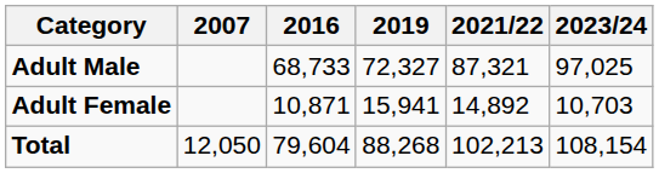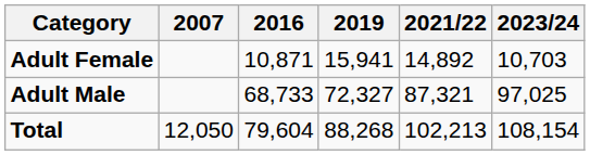 <table class="sortable wikitable">
 <tr>
 <th colspan="1">Category</th>
 <th>2007</th>
 <th>2016</th>
 <th>2019</th>
 <th>2021/22</th>
 <th>2023/24</th>
 </tr>
 <tr>
+<td><strong>Adult Female</strong></td>
+<td></td>
+<td>10,871</td>
+<td>15,941</td>
+<td>14,892</td>
+<td>10,703</td>
+</tr>
+<tr>
 <td><strong>Adult Male</strong></td>
 <td></td>
 <td>68,733</td>
 <td>72,327</td>
 <td>87,321</td>
 <td>97,025</td>
-</tr>
-<tr>
-<td><strong>Adult Female</strong></td>
-<td></td>
-<td>10,871</td>
-<td>15,941</td>
-<td>14,892</td>
-<td>10,703</td>
 </tr>
 <tr>
 <td><strong>Total</strong></td>
 <td>12,050</td>
 <td>79,604</td>
 <td>88,268</td>
 <td>102,213</td>
 <td>108,154</td>
 </tr>
 </table>
